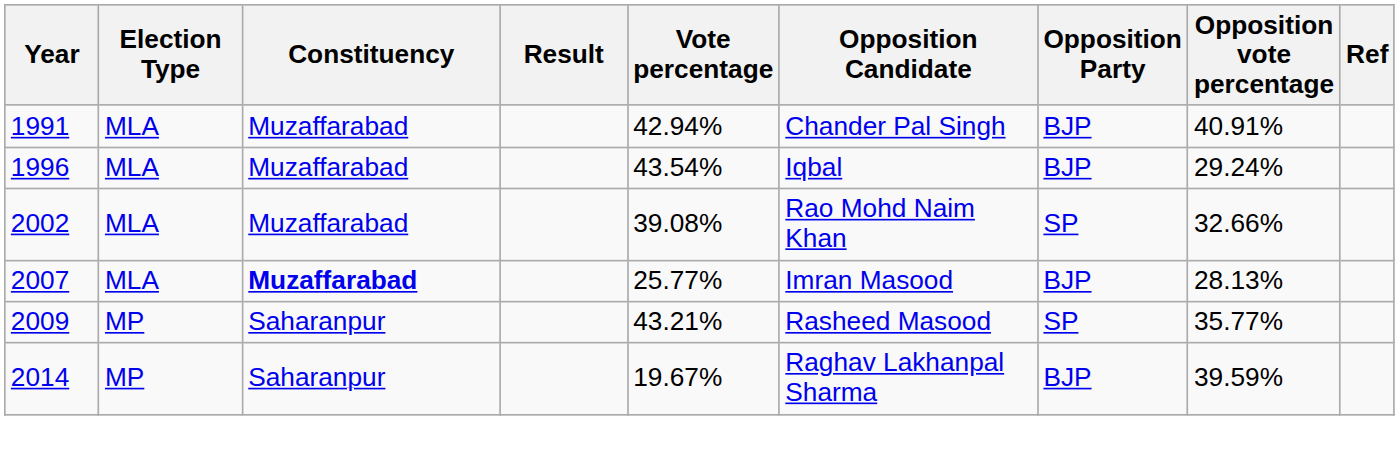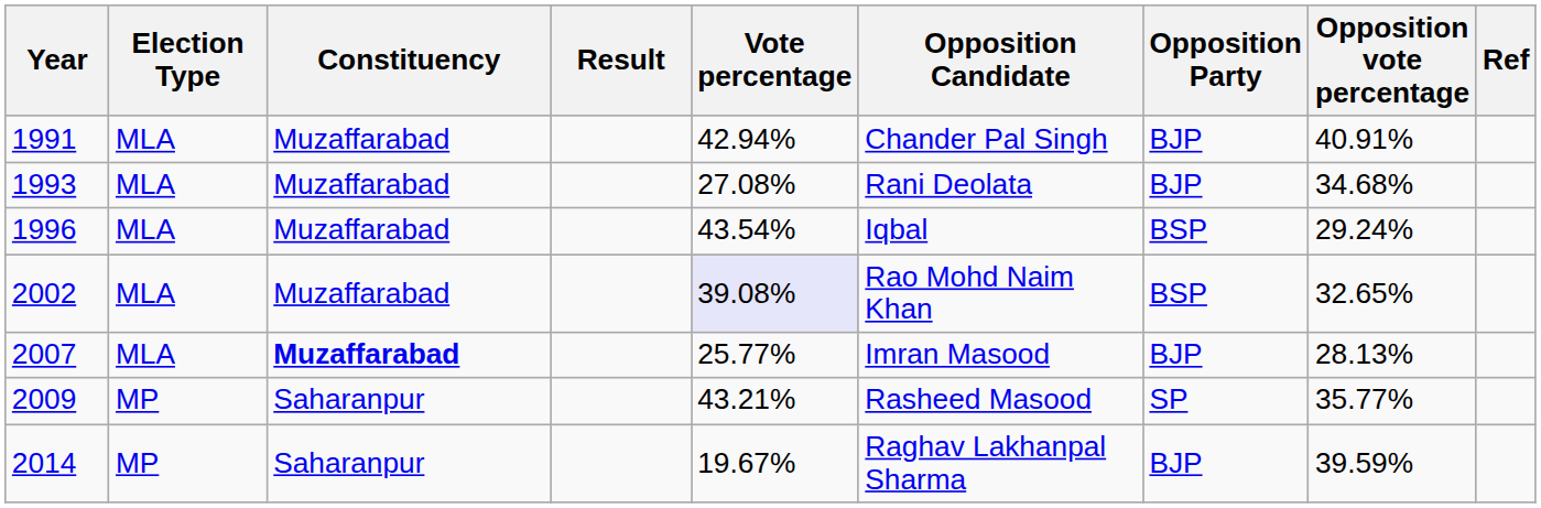 <table class="sortable wikitable">
 <tr>
 <th width=50>Year</th>
 <th width=80>Election Type</th>
 <th width=150>Constituency</th>
 <th width=70>Result</th>
 <th width=70>Vote percentage</th>
 <th width=150>Opposition Candidate</th>
 <th width=70>Opposition Party</th>
 <th width=70>Opposition vote percentage</th>
 <th width=25>Ref</th>
 </tr>
 <tr>
 <td><a href='#'>1991</a></td>
 <td><a href='#'>MLA</a></td>
 <td><a href='#'>Muzaffarabad</a></td>
 <td></td>
 <td>42.94%</td>
 <td><a href='#'>Chander Pal Singh</a></td>
 <td><a href='#'>BJP</a></td>
 <td>40.91%</td>
 <td></td>
 </tr>
 <tr>
+<td><a href='#'>1993</a></td>
+<td><a href='#'>MLA</a></td>
+<td><a href='#'>Muzaffarabad</a></td>
+<td></td>
+<td>27.08%</td>
+<td><a href='#'>Rani Deolata</a></td>
+<td><a href='#'>BJP</a></td>
+<td>34.68%</td>
+<td></td>
+</tr>
+<tr>
 <td><a href='#'>1996</a></td>
 <td><a href='#'>MLA</a></td>
 <td><a href='#'>Muzaffarabad</a></td>
 <td></td>
 <td>43.54%</td>
 <td><a href='#'>Iqbal</a></td>
-<td><a href='#'>BJP</a></td>
+<td><a href='#'>BSP</a></td>
 <td>29.24%</td>
 <td></td>
 </tr>
 <tr>
 <td><a href='#'>2002</a></td>
 <td><a href='#'>MLA</a></td>
 <td><a href='#'>Muzaffarabad</a></td>
 <td></td>
-<td>39.08%</td>
+<td style="background: lavender;">39.08%</td>
 <td><a href='#'>Rao Mohd Naim Khan</a></td>
-<td><a href='#'>SP</a></td>
-<td>32.66%</td>
+<td><a href='#'>BSP</a></td>
+<td>32.65%</td>
 <td></td>
 </tr>
 <tr>
 <td><a href='#'>2007</a></td>
 <td><a href='#'>MLA</a></td>
 <td><strong><a href='#'>Muzaffarabad</a></strong></td>
 <td></td>
 <td>25.77%</td>
 <td><a href='#'>Imran Masood</a></td>
 <td><a href='#'>BJP</a></td>
 <td>28.13%</td>
 <td></td>
 </tr>
 <tr>
 <td><a href='#'>2009</a></td>
 <td><a href='#'>MP</a></td>
 <td><a href='#'>Saharanpur</a></td>
 <td></td>
 <td>43.21%</td>
 <td><a href='#'>Rasheed Masood</a></td>
 <td><a href='#'>SP</a></td>
 <td>35.77%</td>
 <td></td>
 </tr>
 <tr>
 <td><a href='#'>2014</a></td>
 <td><a href='#'>MP</a></td>
 <td><a href='#'>Saharanpur</a></td>
 <td></td>
 <td>19.67%</td>
 <td><a href='#'>Raghav Lakhanpal Sharma</a></td>
 <td><a href='#'>BJP</a></td>
 <td>39.59%</td>
 <td></td>
 </tr>
 </table>
